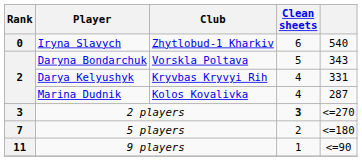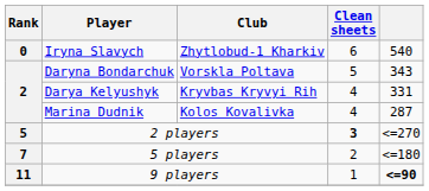 <table class="wikitable" style="text-align:center">
 <tr>
 <th>Rank</th>
 <th>Player</th>
 <th>Club</th>
 <th><a href='#'>Clean<br>sheets</a></th>
 <th></th>
 </tr>
 <tr>
 <th rowspan=1>0</th>
 <td align="left"> <a href='#'>Iryna Slavych</a></td>
 <td align="left"><a href='#'>Zhytlobud-1 Kharkiv</a></td>
 <td rowspan=1>6</td>
 <td rowspan=1>540</td>
 </tr>
 <tr>
 <th rowspan=3>2</th>
 <td align="left"> <a href='#'>Daryna Bondarchuk</a></td>
 <td align="left"><a href='#'>Vorskla Poltava</a></td>
 <td rowspan=1>5</td>
 <td rowspan=1>343</td>
 </tr>
 <tr>
 <td align="left"> <a href='#'>Darya Kelyushyk</a></td>
 <td align="left"><a href='#'>Kryvbas Kryvyi Rih</a></td>
 <td rowspan=1>4</td>
 <td rowspan=1>331</td>
 </tr>
 <tr>
 <td align="left"> <a href='#'>Marina Dudnik</a></td>
 <td align="left"><a href='#'>Kolos Kovalivka</a></td>
 <td rowspan=1>4</td>
 <td rowspan=1>287</td>
 </tr>
 <tr>
-<th align=center>3</th>
+<th align=center>5</th>
 <td colspan=2 align=center><em>2 players</em></td>
 <td align=center><strong>3</strong></td>
 <td align=center><=270</td>
 </tr>
 <tr>
 <th align=center>7</th>
 <td colspan=2 align=center><em>5 players</em></td>
 <td align=center>2</td>
 <td align=center><=180</td>
 </tr>
 <tr>
 <th align=center>11</th>
 <td colspan=2 align=center><em>9 players</em></td>
 <td align=center>1</td>
-<td align=center><=90</td>
+<td align=center><strong><=90</strong></td>
 </tr>
 <tr>
 </tr>
 </table>
